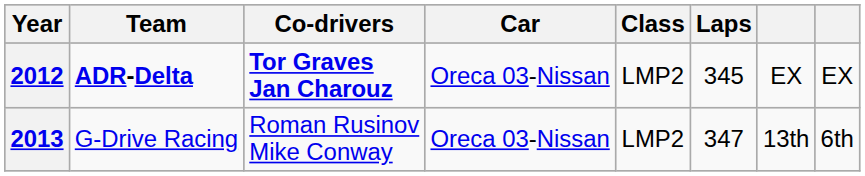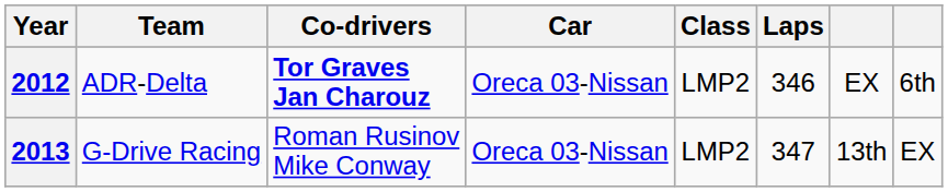 <table class="wikitable" style="text-align:center; font-size:90%">
 <tr>
 <th>Year</th>
 <th>Team</th>
 <th>Co-drivers</th>
 <th>Car</th>
 <th>Class</th>
 <th>Laps</th>
 <th></th>
 <th></th>
 </tr>
 <tr>
 <th><a href='#'>2012</a></th>
-<td align="left" nowrap><strong> <a href='#'>ADR</a>-<a href='#'>Delta</a></strong></td>
+<td align="left" nowrap> <a href='#'>ADR</a>-<a href='#'>Delta</a></td>
 <td align="left" nowrap><strong> <a href='#'>Tor Graves</a><br> <a href='#'>Jan Charouz</a></strong></td>
 <td align="left" nowrap><a href='#'>Oreca 03</a>-<a href='#'>Nissan</a></td>
 <td>LMP2</td>
-<td>345</td>
+<td>346</td>
 <td>EX</td>
-<td>EX</td>
+<td>6th</td>
 </tr>
 <tr>
 <th><a href='#'>2013</a></th>
 <td align="left" nowrap> <a href='#'>G-Drive Racing</a></td>
 <td align="left" nowrap> <a href='#'>Roman Rusinov</a><br> <a href='#'>Mike Conway</a></td>
 <td align="left" nowrap><a href='#'>Oreca 03</a>-<a href='#'>Nissan</a></td>
 <td>LMP2</td>
 <td>347</td>
 <td>13th</td>
-<td>6th</td>
+<td>EX</td>
 </tr>
 </table>
